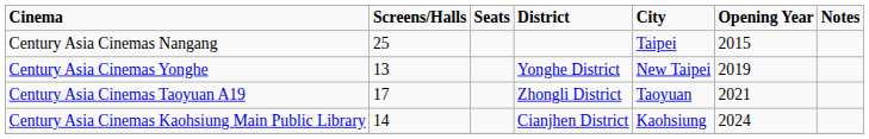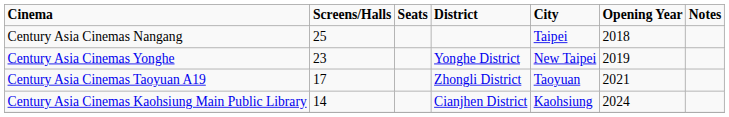 <table class="wikitable sortable" style="text-align:left">
 <tr>
 <td><strong>Cinema</strong></td>
 <td><strong>Screens/Halls</strong></td>
 <td><strong>Seats</strong></td>
 <td><strong>District</strong></td>
 <td><strong>City</strong></td>
 <td><strong>Opening Year</strong></td>
 <td><strong>Notes</strong></td>
 </tr>
 <tr>
 <td>Century Asia Cinemas Nangang</td>
 <td>25</td>
 <td></td>
 <td></td>
 <td><a href='#'>Taipei</a></td>
-<td>2015</td>
+<td>2018</td>
 <td></td>
 </tr>
 <tr>
 <td><a href='#'>Century Asia Cinemas Yonghe</a></td>
-<td>13</td>
+<td>23</td>
 <td></td>
 <td><a href='#'>Yonghe District</a></td>
 <td><a href='#'>New Taipei</a></td>
 <td>2019</td>
 <td></td>
 </tr>
 <tr>
 <td><a href='#'>Century Asia Cinemas Taoyuan A19</a></td>
 <td>17</td>
 <td></td>
 <td><a href='#'>Zhongli District</a></td>
 <td><a href='#'>Taoyuan</a></td>
 <td>2021</td>
 <td></td>
 </tr>
 <tr>
 <td><a href='#'>Century Asia Cinemas Kaohsiung Main Public Library</a></td>
 <td>14</td>
 <td></td>
 <td><a href='#'>Cianjhen District</a></td>
 <td><a href='#'>Kaohsiung</a></td>
 <td>2024</td>
 <td></td>
 </tr>
 <tr>
 </tr>
 </table>
